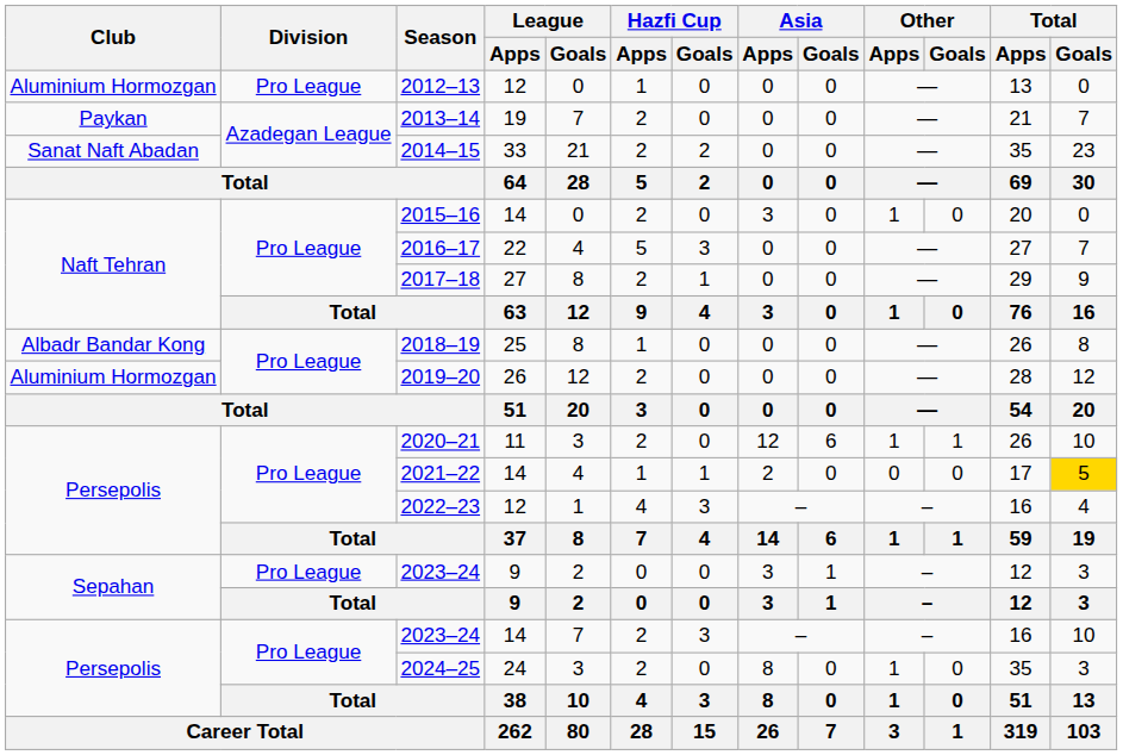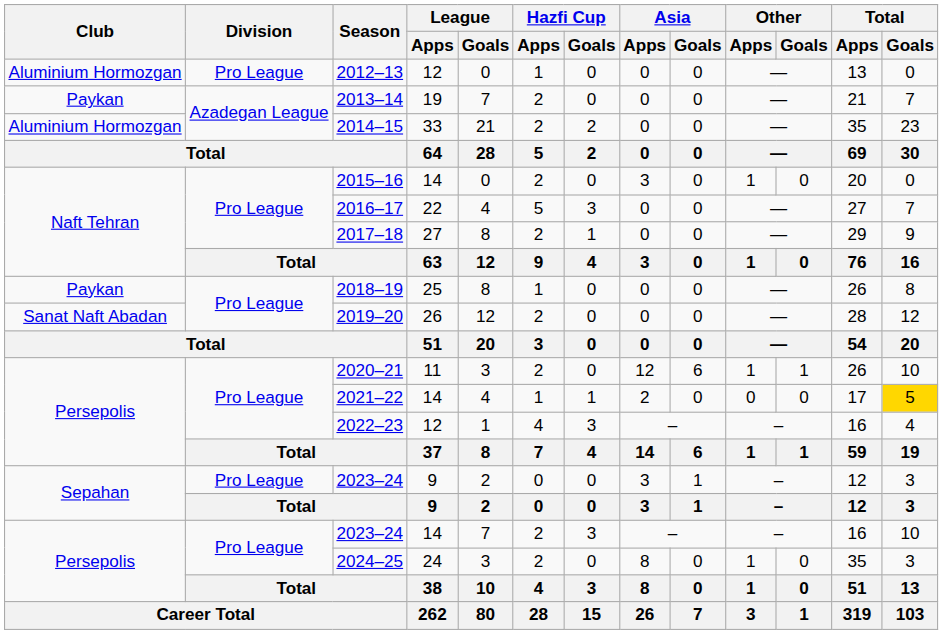 <table class="wikitable" style="text-align: center;">
 <tr>
 <th rowspan=2>Club</th>
 <th rowspan=2>Division</th>
 <th rowspan=2>Season</th>
 <th colspan=2>League</th>
 <th colspan=2><a href='#'>Hazfi Cup</a></th>
 <th colspan=2><a href='#'>Asia</a></th>
 <th colspan=2>Other</th>
 <th colspan=2>Total</th>
 </tr>
 <tr>
 <th>Apps</th>
 <th>Goals</th>
 <th>Apps</th>
 <th>Goals</th>
 <th>Apps</th>
 <th>Goals</th>
 <th>Apps</th>
 <th>Goals</th>
 <th>Apps</th>
 <th>Goals</th>
 </tr>
 <tr>
 <td><a href='#'>Aluminium Hormozgan</a></td>
 <td rowspan="1"><a href='#'>Pro League</a></td>
 <td><a href='#'>2012–13</a></td>
 <td>12</td>
 <td>0</td>
 <td>1</td>
 <td>0</td>
 <td>0</td>
 <td>0</td>
 <td colspan=2>—</td>
 <td>13</td>
 <td>0</td>
 </tr>
 <tr>
 <td><a href='#'>Paykan</a></td>
 <td rowspan="2"><a href='#'>Azadegan League</a></td>
 <td><a href='#'>2013–14</a></td>
 <td>19</td>
 <td>7</td>
 <td>2</td>
 <td>0</td>
 <td>0</td>
 <td>0</td>
 <td colspan=2>—</td>
 <td>21</td>
 <td>7</td>
 </tr>
 <tr>
-<td rowspan="1"><a href='#'>Sanat Naft Abadan</a></td>
+<td><a href='#'>Aluminium Hormozgan</a></td>
 <td><a href='#'>2014–15</a></td>
 <td>33</td>
 <td>21</td>
 <td>2</td>
 <td>2</td>
 <td>0</td>
 <td>0</td>
 <td colspan=2>—</td>
 <td>35</td>
 <td>23</td>
 </tr>
 <tr>
 <th colspan=3>Total</th>
 <th>64</th>
 <th>28</th>
 <th>5</th>
 <th>2</th>
 <th>0</th>
 <th>0</th>
 <th colspan=2>—</th>
 <th>69</th>
 <th>30</th>
 </tr>
 <tr>
 <td rowspan="4"><a href='#'>Naft Tehran</a></td>
 <td rowspan="3"><a href='#'>Pro League</a></td>
 <td><a href='#'>2015–16</a></td>
 <td>14</td>
 <td>0</td>
 <td>2</td>
 <td>0</td>
 <td>3</td>
 <td>0</td>
 <td>1</td>
 <td>0</td>
 <td>20</td>
 <td>0</td>
 </tr>
 <tr>
 <td><a href='#'>2016–17</a></td>
 <td>22</td>
 <td>4</td>
 <td>5</td>
 <td>3</td>
 <td>0</td>
 <td>0</td>
 <td colspan=2>—</td>
 <td>27</td>
 <td>7</td>
 </tr>
 <tr>
 <td><a href='#'>2017–18</a></td>
 <td>27</td>
 <td>8</td>
 <td>2</td>
 <td>1</td>
 <td>0</td>
 <td>0</td>
 <td colspan=2>—</td>
 <td>29</td>
 <td>9</td>
 </tr>
 <tr>
 <th colspan=2>Total</th>
 <th>63</th>
 <th>12</th>
 <th>9</th>
 <th>4</th>
 <th>3</th>
 <th>0</th>
 <th>1</th>
 <th>0</th>
 <th>76</th>
 <th>16</th>
 </tr>
 <tr>
-<td><a href='#'>Albadr Bandar Kong</a></td>
+<td rowspan="1"><a href='#'>Paykan</a></td>
 <td rowspan="2"><a href='#'>Pro League</a></td>
 <td><a href='#'>2018–19</a></td>
 <td>25</td>
 <td>8</td>
 <td>1</td>
 <td>0</td>
 <td>0</td>
 <td>0</td>
 <td colspan=2>—</td>
 <td>26</td>
 <td>8</td>
 </tr>
 <tr>
-<td><a href='#'>Aluminium Hormozgan</a></td>
+<td rowspan="1"><a href='#'>Sanat Naft Abadan</a></td>
 <td><a href='#'>2019–20</a></td>
 <td>26</td>
 <td>12</td>
 <td>2</td>
 <td>0</td>
 <td>0</td>
 <td>0</td>
 <td colspan=2>—</td>
 <td>28</td>
 <td>12</td>
 </tr>
 <tr>
 <th colspan=3>Total</th>
 <th>51</th>
 <th>20</th>
 <th>3</th>
 <th>0</th>
 <th>0</th>
 <th>0</th>
 <th colspan=2>—</th>
 <th>54</th>
 <th>20</th>
 </tr>
 <tr>
 <td rowspan="4"><a href='#'>Persepolis</a></td>
 <td rowspan="3"><a href='#'>Pro League</a></td>
 <td><a href='#'>2020–21</a></td>
 <td>11</td>
 <td>3</td>
 <td>2</td>
 <td>0</td>
 <td>12</td>
 <td>6</td>
 <td>1</td>
 <td>1</td>
 <td>26</td>
 <td>10</td>
 </tr>
 <tr>
 <td><a href='#'>2021–22</a></td>
 <td>14</td>
 <td>4</td>
 <td>1</td>
 <td>1</td>
 <td>2</td>
 <td>0</td>
 <td>0</td>
 <td>0</td>
 <td>17</td>
 <td style="background: gold;">5</td>
 </tr>
 <tr>
 <td><a href='#'>2022–23</a></td>
 <td>12</td>
 <td>1</td>
 <td>4</td>
 <td>3</td>
 <td colspan="2">–</td>
 <td colspan="2">–</td>
 <td>16</td>
 <td>4</td>
 </tr>
 <tr>
 <th colspan="2">Total</th>
 <th>37</th>
 <th>8</th>
 <th>7</th>
 <th>4</th>
 <th>14</th>
 <th>6</th>
 <th>1</th>
 <th>1</th>
 <th>59</th>
 <th>19</th>
 </tr>
 <tr>
 <td rowspan="2"><a href='#'>Sepahan</a></td>
 <td><a href='#'>Pro League</a></td>
 <td><a href='#'>2023–24</a></td>
 <td>9</td>
 <td>2</td>
 <td>0</td>
 <td>0</td>
 <td>3</td>
 <td>1</td>
 <td colspan="2">–</td>
 <td>12</td>
 <td>3</td>
 </tr>
 <tr>
 <th colspan="2">Total</th>
 <th>9</th>
 <th>2</th>
 <th>0</th>
 <th>0</th>
 <th>3</th>
 <th>1</th>
 <th colspan="2">–</th>
 <th>12</th>
 <th>3</th>
 </tr>
 <tr>
 <td rowspan="3"><a href='#'>Persepolis</a></td>
 <td rowspan="2"><a href='#'>Pro League</a></td>
 <td><a href='#'>2023–24</a></td>
 <td>14</td>
 <td>7</td>
 <td>2</td>
 <td>3</td>
 <td colspan="2">–</td>
 <td colspan="2">–</td>
 <td>16</td>
 <td>10</td>
 </tr>
 <tr>
 <td><a href='#'>2024–25</a></td>
 <td>24</td>
 <td>3</td>
 <td>2</td>
 <td>0</td>
 <td>8</td>
 <td>0</td>
 <td>1</td>
 <td>0</td>
 <td>35</td>
 <td>3</td>
 </tr>
 <tr>
 <th colspan="2">Total</th>
 <th>38</th>
 <th>10</th>
 <th>4</th>
 <th>3</th>
 <th>8</th>
 <th>0</th>
 <th>1</th>
 <th>0</th>
 <th>51</th>
 <th>13</th>
 </tr>
 <tr>
 <th colspan="3">Career Total</th>
 <th>262</th>
 <th>80</th>
 <th>28</th>
 <th>15</th>
 <th>26</th>
 <th>7</th>
 <th>3</th>
 <th>1</th>
 <th>319</th>
 <th>103</th>
 </tr>
 </table>
